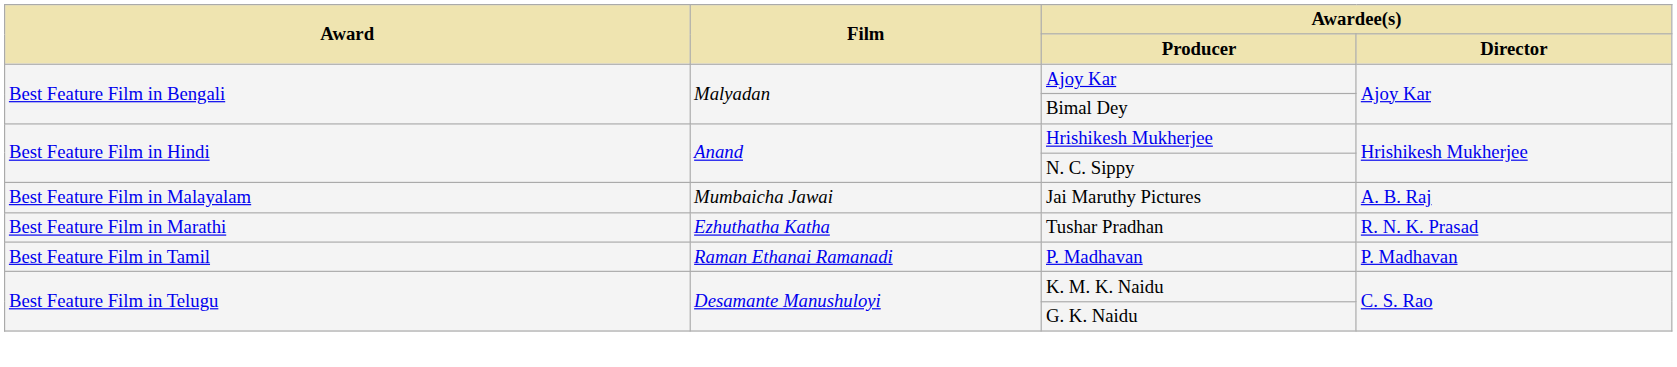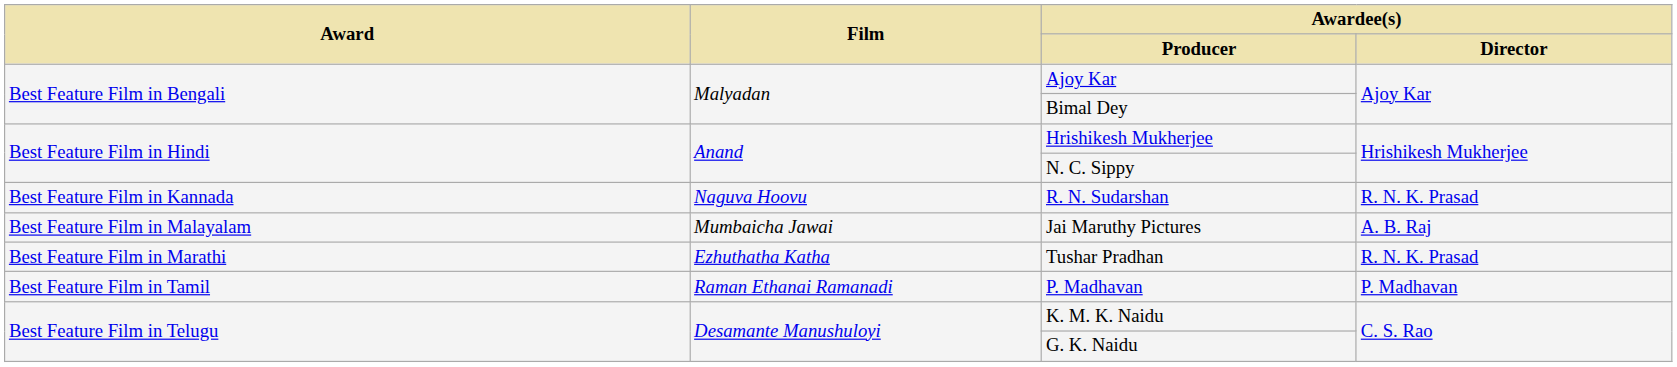 <table class="wikitable sortable" style="width:90%">
 <tr>
 <th scope="col" rowspan="2" style="background-color:#EFE4B0;width:37%">Award</th>
 <th scope="col" rowspan="2" style="background-color:#EFE4B0;width:19%">Film</th>
 <th scope="col" colspan="2" style="background-color:#EFE4B0;width:34%">Awardee(s)</th>
 </tr>
 <tr>
 <th scope="col" style="background-color:#EFE4B0;">Producer</th>
 <th scope="col" style="background-color:#EFE4B0;">Director</th>
 </tr>
 <tr style="background-color:#F4F4F4">
 <td rowspan="2"><a href='#'>Best Feature Film in Bengali</a></td>
 <td rowspan="2"><em>Malyadan</em></td>
 <td><a href='#'>Ajoy Kar</a></td>
 <td rowspan="2"><a href='#'>Ajoy Kar</a></td>
 </tr>
 <tr style="background-color:#F4F4F4">
 <td>Bimal Dey</td>
 </tr>
 <tr style="background-color:#F4F4F4">
 <td rowspan="2"><a href='#'>Best Feature Film in Hindi</a></td>
 <td rowspan="2"><em><a href='#'>Anand</a></em></td>
 <td><a href='#'>Hrishikesh Mukherjee</a></td>
 <td rowspan="2"><a href='#'>Hrishikesh Mukherjee</a></td>
 </tr>
 <tr style="background-color:#F4F4F4">
 <td>N. C. Sippy</td>
 </tr>
 <tr style="background-color:#F4F4F4">
+<td><a href='#'>Best Feature Film in Kannada</a></td>
+<td><em><a href='#'>Naguva Hoovu</a></em></td>
+<td><a href='#'>R. N. Sudarshan</a></td>
+<td><a href='#'>R. N. K. Prasad</a></td>
+</tr>
+<tr style="background-color:#F4F4F4">
 <td><a href='#'>Best Feature Film in Malayalam</a></td>
 <td><em>Mumbaicha Jawai</em></td>
 <td>Jai Maruthy Pictures</td>
 <td><a href='#'>A. B. Raj</a></td>
 </tr>
 <tr style="background-color:#F4F4F4">
 <td><a href='#'>Best Feature Film in Marathi</a></td>
 <td><em><a href='#'>Ezhuthatha Katha</a></em></td>
 <td>Tushar Pradhan</td>
 <td><a href='#'>R. N. K. Prasad</a></td>
 </tr>
 <tr style="background-color:#F4F4F4">
 <td><a href='#'>Best Feature Film in Tamil</a></td>
 <td><em><a href='#'>Raman Ethanai Ramanadi</a></em></td>
 <td><a href='#'>P. Madhavan</a></td>
 <td><a href='#'>P. Madhavan</a></td>
 </tr>
 <tr style="background-color:#F4F4F4">
 <td rowspan="2"><a href='#'>Best Feature Film in Telugu</a></td>
 <td rowspan="2"><em><a href='#'>Desamante Manushuloyi</a></em></td>
 <td>K. M. K. Naidu</td>
 <td rowspan="2"><a href='#'>C. S. Rao</a></td>
 </tr>
 <tr style="background-color:#F4F4F4">
 <td>G. K. Naidu</td>
 </tr>
 </table>
